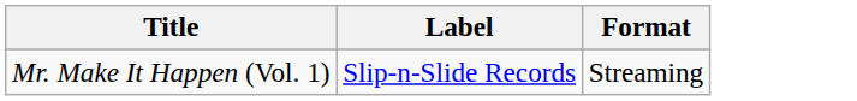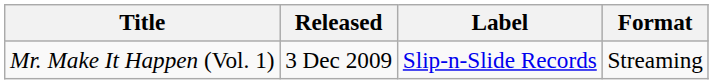 <table class="wikitable">
 <tr>
 <th>Title</th>
+<th>Released</th>
 <th>Label</th>
 <th>Format</th>
 </tr>
 <tr>
 <td><em>Mr. Make It Happen</em> (Vol. 1)</td>
+<td>3 Dec 2009</td>
 <td><a href='#'>Slip-n-Slide Records</a></td>
 <td>Streaming</td>
 </tr>
 </table>
